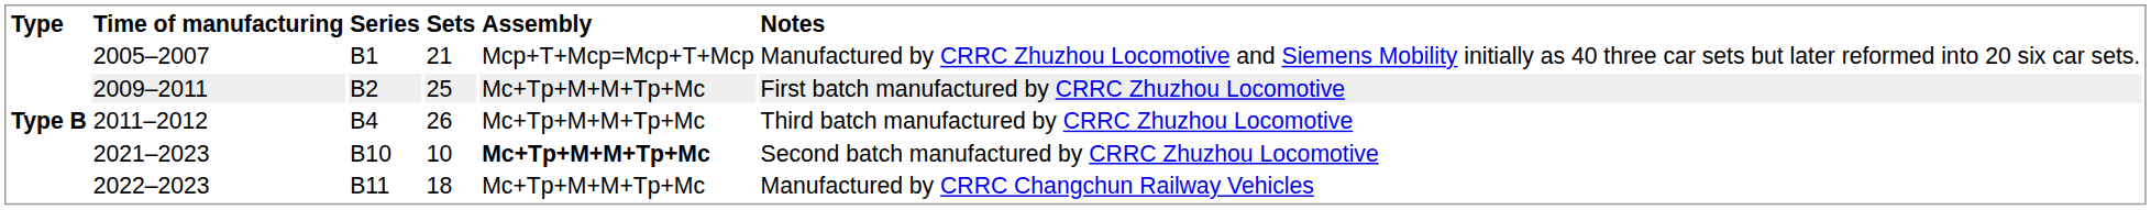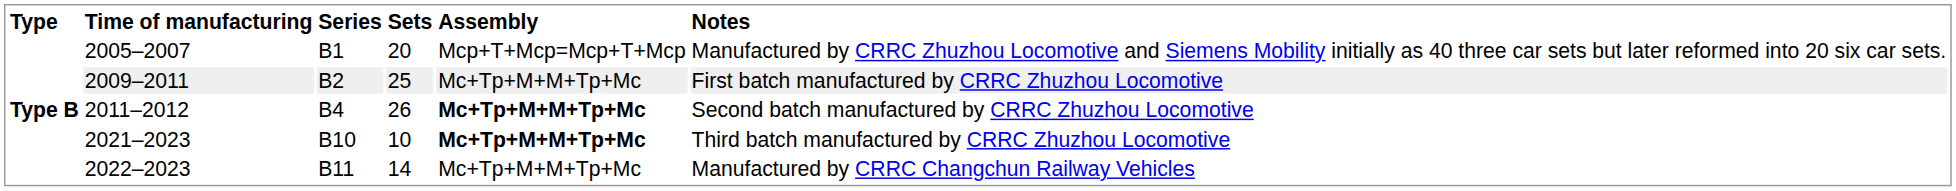 <table border="0" style="border: 1px solid #999; background-color:white; text-align:left;font-size:90%">
 <tr>
 <th>Type</th>
 <th>Time of manufacturing</th>
 <th>Series</th>
 <th>Sets</th>
 <th>Assembly</th>
 <th>Notes</th>
 </tr>
 <tr>
 <td rowspan="5"><strong>Type B</strong></td>
 <td>2005–2007</td>
 <td>B1</td>
-<td>21</td>
+<td>20</td>
 <td>Mcp+T+Mcp=Mcp+T+Mcp</td>
 <td>Manufactured by <a href='#'>CRRC Zhuzhou Locomotive</a> and <a href='#'>Siemens Mobility</a> initially as 40 three car sets but later reformed into 20 six car sets.</td>
 </tr>
 <tr bgcolor="#efefef">
 <td>2009–2011</td>
 <td>B2</td>
 <td>25</td>
 <td>Mc+Tp+M+M+Tp+Mc</td>
 <td>First batch manufactured by <a href='#'>CRRC Zhuzhou Locomotive</a></td>
 </tr>
 <tr>
 <td>2011–2012</td>
 <td>B4</td>
 <td>26</td>
-<td>Mc+Tp+M+M+Tp+Mc</td>
-<td>Third batch manufactured by <a href='#'>CRRC Zhuzhou Locomotive</a></td>
+<td><strong>Mc+Tp+M+M+Tp+Mc</strong></td>
+<td>Second batch manufactured by <a href='#'>CRRC Zhuzhou Locomotive</a></td>
 </tr>
 <tr>
 <td>2021–2023</td>
 <td>B10</td>
 <td>10</td>
 <td><strong>Mc+Tp+M+M+Tp+Mc</strong></td>
-<td>Second batch manufactured by <a href='#'>CRRC Zhuzhou Locomotive</a></td>
+<td>Third batch manufactured by <a href='#'>CRRC Zhuzhou Locomotive</a></td>
 </tr>
 <tr>
 <td>2022–2023</td>
 <td>B11</td>
-<td>18</td>
+<td>14</td>
 <td>Mc+Tp+M+M+Tp+Mc</td>
 <td>Manufactured by <a href='#'>CRRC Changchun Railway Vehicles</a></td>
 </tr>
 </table>
